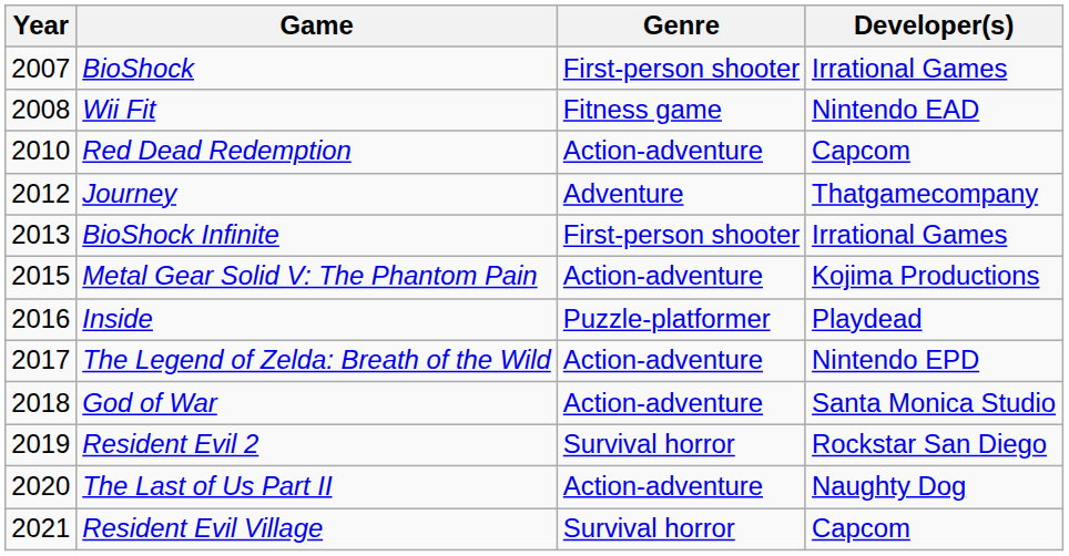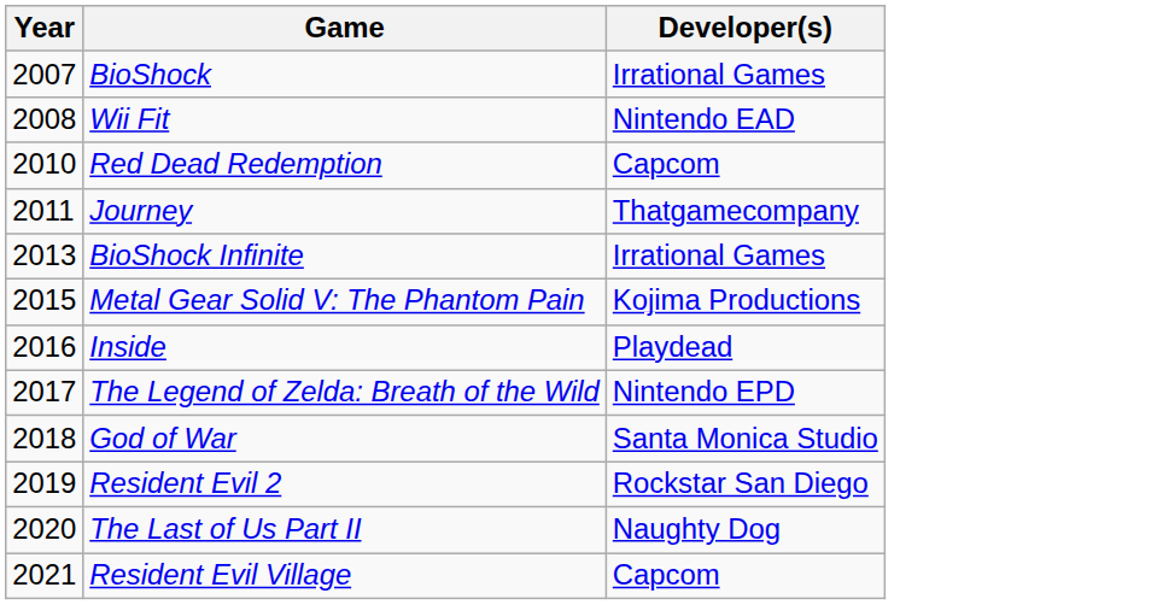 <table class="wikitable">
 <tr>
 <th>Year</th>
 <th>Game</th>
-<th>Genre</th>
 <th>Developer(s)</th>
 </tr>
 <tr>
 <td>2007</td>
 <td><em><a href='#'>BioShock</a></em></td>
-<td><a href='#'>First-person shooter</a></td>
 <td><a href='#'>Irrational Games</a></td>
 </tr>
 <tr>
 <td>2008</td>
 <td><em><a href='#'>Wii Fit</a></em></td>
-<td><a href='#'>Fitness game</a></td>
 <td><a href='#'>Nintendo EAD</a></td>
 </tr>
 <tr>
 <td>2010</td>
 <td><em><a href='#'>Red Dead Redemption</a></em></td>
-<td><a href='#'>Action-adventure</a></td>
 <td><a href='#'>Capcom</a></td>
 </tr>
 <tr>
-<td>2012</td>
+<td>2011</td>
 <td><em><a href='#'>Journey</a></em></td>
-<td><a href='#'>Adventure</a></td>
 <td><a href='#'>Thatgamecompany</a></td>
 </tr>
 <tr>
 <td>2013</td>
 <td><em><a href='#'>BioShock Infinite</a></em></td>
-<td><a href='#'>First-person shooter</a></td>
 <td><a href='#'>Irrational Games</a></td>
 </tr>
 <tr>
 <td>2015</td>
 <td><em><a href='#'>Metal Gear Solid V: The Phantom Pain</a></em></td>
-<td><a href='#'>Action-adventure</a></td>
 <td><a href='#'>Kojima Productions</a></td>
 </tr>
 <tr>
 <td>2016</td>
 <td><em><a href='#'>Inside</a></em></td>
-<td><a href='#'>Puzzle-platformer</a></td>
 <td><a href='#'>Playdead</a></td>
 </tr>
 <tr>
 <td>2017</td>
 <td><em><a href='#'>The Legend of Zelda: Breath of the Wild</a></em></td>
-<td><a href='#'>Action-adventure</a></td>
 <td><a href='#'>Nintendo EPD</a></td>
 </tr>
 <tr>
 <td>2018</td>
 <td><em><a href='#'>God of War</a></em></td>
-<td><a href='#'>Action-adventure</a></td>
 <td><a href='#'>Santa Monica Studio</a></td>
 </tr>
 <tr>
 <td>2019</td>
 <td><em><a href='#'>Resident Evil 2</a></em></td>
-<td><a href='#'>Survival horror</a></td>
 <td><a href='#'>Rockstar San Diego</a></td>
 </tr>
 <tr>
 <td>2020</td>
 <td><em><a href='#'>The Last of Us Part II</a></em></td>
-<td><a href='#'>Action-adventure</a></td>
 <td><a href='#'>Naughty Dog</a></td>
 </tr>
 <tr>
 <td>2021</td>
 <td><em><a href='#'>Resident Evil Village</a></em></td>
-<td><a href='#'>Survival horror</a></td>
 <td><a href='#'>Capcom</a></td>
 </tr>
 </table>
